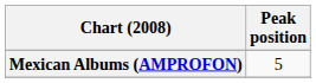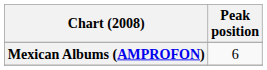 <table class="wikitable sortable plainrowheaders" style="text-align:center">
 <tr>
 <th scope="col">Chart (2008)</th>
 <th scope="col">Peak<br>position</th>
 </tr>
 <tr>
 </tr>
 <tr>
 </tr>
 <tr>
 </tr>
 <tr>
 </tr>
 <tr>
 </tr>
 <tr>
 </tr>
 <tr>
 </tr>
 <tr>
 </tr>
 <tr>
 </tr>
 <tr>
 </tr>
 <tr>
 </tr>
 <tr>
 </tr>
 <tr>
 <th scope="row">Mexican Albums (<a href='#'>AMPROFON</a>)</th>
-<td>5</td>
+<td>6</td>
 </tr>
 <tr>
 </tr>
 <tr>
 </tr>
 <tr>
 </tr>
 <tr>
 </tr>
 <tr>
 </tr>
 <tr>
 </tr>
 <tr>
 </tr>
 <tr>
 </tr>
 <tr>
 </tr>
 <tr>
 </tr>
 </table>
